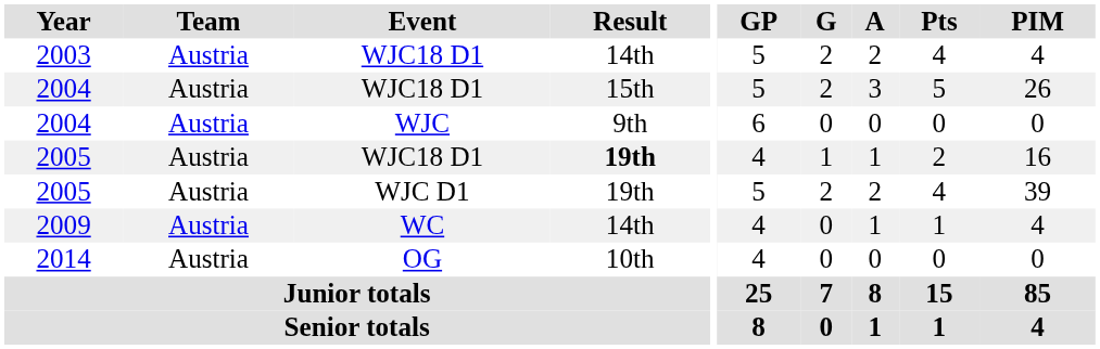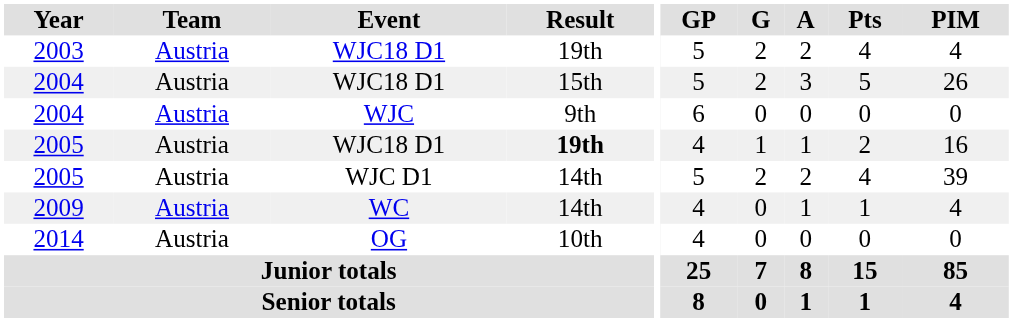 <table border="0" cellpadding="1" cellspacing="0" ID="Table3" style="text-align:center; width:40em">
 <tr ALIGN="center" bgcolor="#e0e0e0">
 <th>Year</th>
 <th>Team</th>
 <th>Event</th>
 <th>Result</th>
 <th rowspan="99" bgcolor="#ffffff"></th>
 <th>GP</th>
 <th>G</th>
 <th>A</th>
 <th>Pts</th>
 <th>PIM</th>
 </tr>
 <tr>
 <td><a href='#'>2003</a></td>
 <td><a href='#'>Austria</a></td>
 <td><a href='#'>WJC18 D1</a></td>
-<td>14th</td>
+<td>19th</td>
 <td>5</td>
 <td>2</td>
 <td>2</td>
 <td>4</td>
 <td>4</td>
 </tr>
 <tr bgcolor="#f0f0f0">
 <td><a href='#'>2004</a></td>
 <td>Austria</td>
 <td>WJC18 D1</td>
 <td>15th</td>
 <td>5</td>
 <td>2</td>
 <td>3</td>
 <td>5</td>
 <td>26</td>
 </tr>
 <tr>
 <td><a href='#'>2004</a></td>
 <td><a href='#'>Austria</a></td>
 <td><a href='#'>WJC</a></td>
 <td>9th</td>
 <td>6</td>
 <td>0</td>
 <td>0</td>
 <td>0</td>
 <td>0</td>
 </tr>
 <tr bgcolor="#f0f0f0">
 <td><a href='#'>2005</a></td>
 <td>Austria</td>
 <td>WJC18 D1</td>
 <td><strong>19th</strong></td>
 <td>4</td>
 <td>1</td>
 <td>1</td>
 <td>2</td>
 <td>16</td>
 </tr>
 <tr>
 <td><a href='#'>2005</a></td>
 <td>Austria</td>
 <td>WJC D1</td>
-<td>19th</td>
+<td>14th</td>
 <td>5</td>
 <td>2</td>
 <td>2</td>
 <td>4</td>
 <td>39</td>
 </tr>
 <tr bgcolor="#f0f0f0">
 <td><a href='#'>2009</a></td>
 <td><a href='#'>Austria</a></td>
 <td><a href='#'>WC</a></td>
 <td>14th</td>
 <td>4</td>
 <td>0</td>
 <td>1</td>
 <td>1</td>
 <td>4</td>
 </tr>
 <tr>
 <td><a href='#'>2014</a></td>
 <td>Austria</td>
 <td><a href='#'>OG</a></td>
 <td>10th</td>
 <td>4</td>
 <td>0</td>
 <td>0</td>
 <td>0</td>
 <td>0</td>
 </tr>
 <tr bgcolor="#e0e0e0">
 <th colspan=4>Junior totals</th>
 <th>25</th>
 <th>7</th>
 <th>8</th>
 <th>15</th>
 <th>85</th>
 </tr>
 <tr bgcolor="#e0e0e0">
 <th colspan=4>Senior totals</th>
 <th>8</th>
 <th>0</th>
 <th>1</th>
 <th>1</th>
 <th>4</th>
 </tr>
 </table>
